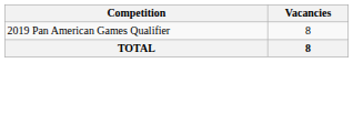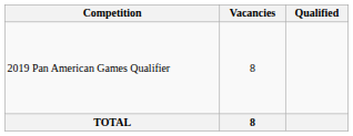 <table class = "wikitable" width=500>
 <tr>
 <th>Competition</th>
 <th>Vacancies</th>
+<th>Qualified</th>
 </tr>
 <tr>
 <td>2019 Pan American Games Qualifier</td>
 <td align="center">8</td>
+<td><br><br><br><br><br><br><br></td>
 </tr>
 <tr>
 <th>TOTAL</th>
 <th>8</th>
+<th></th>
 </tr>
 </table>
